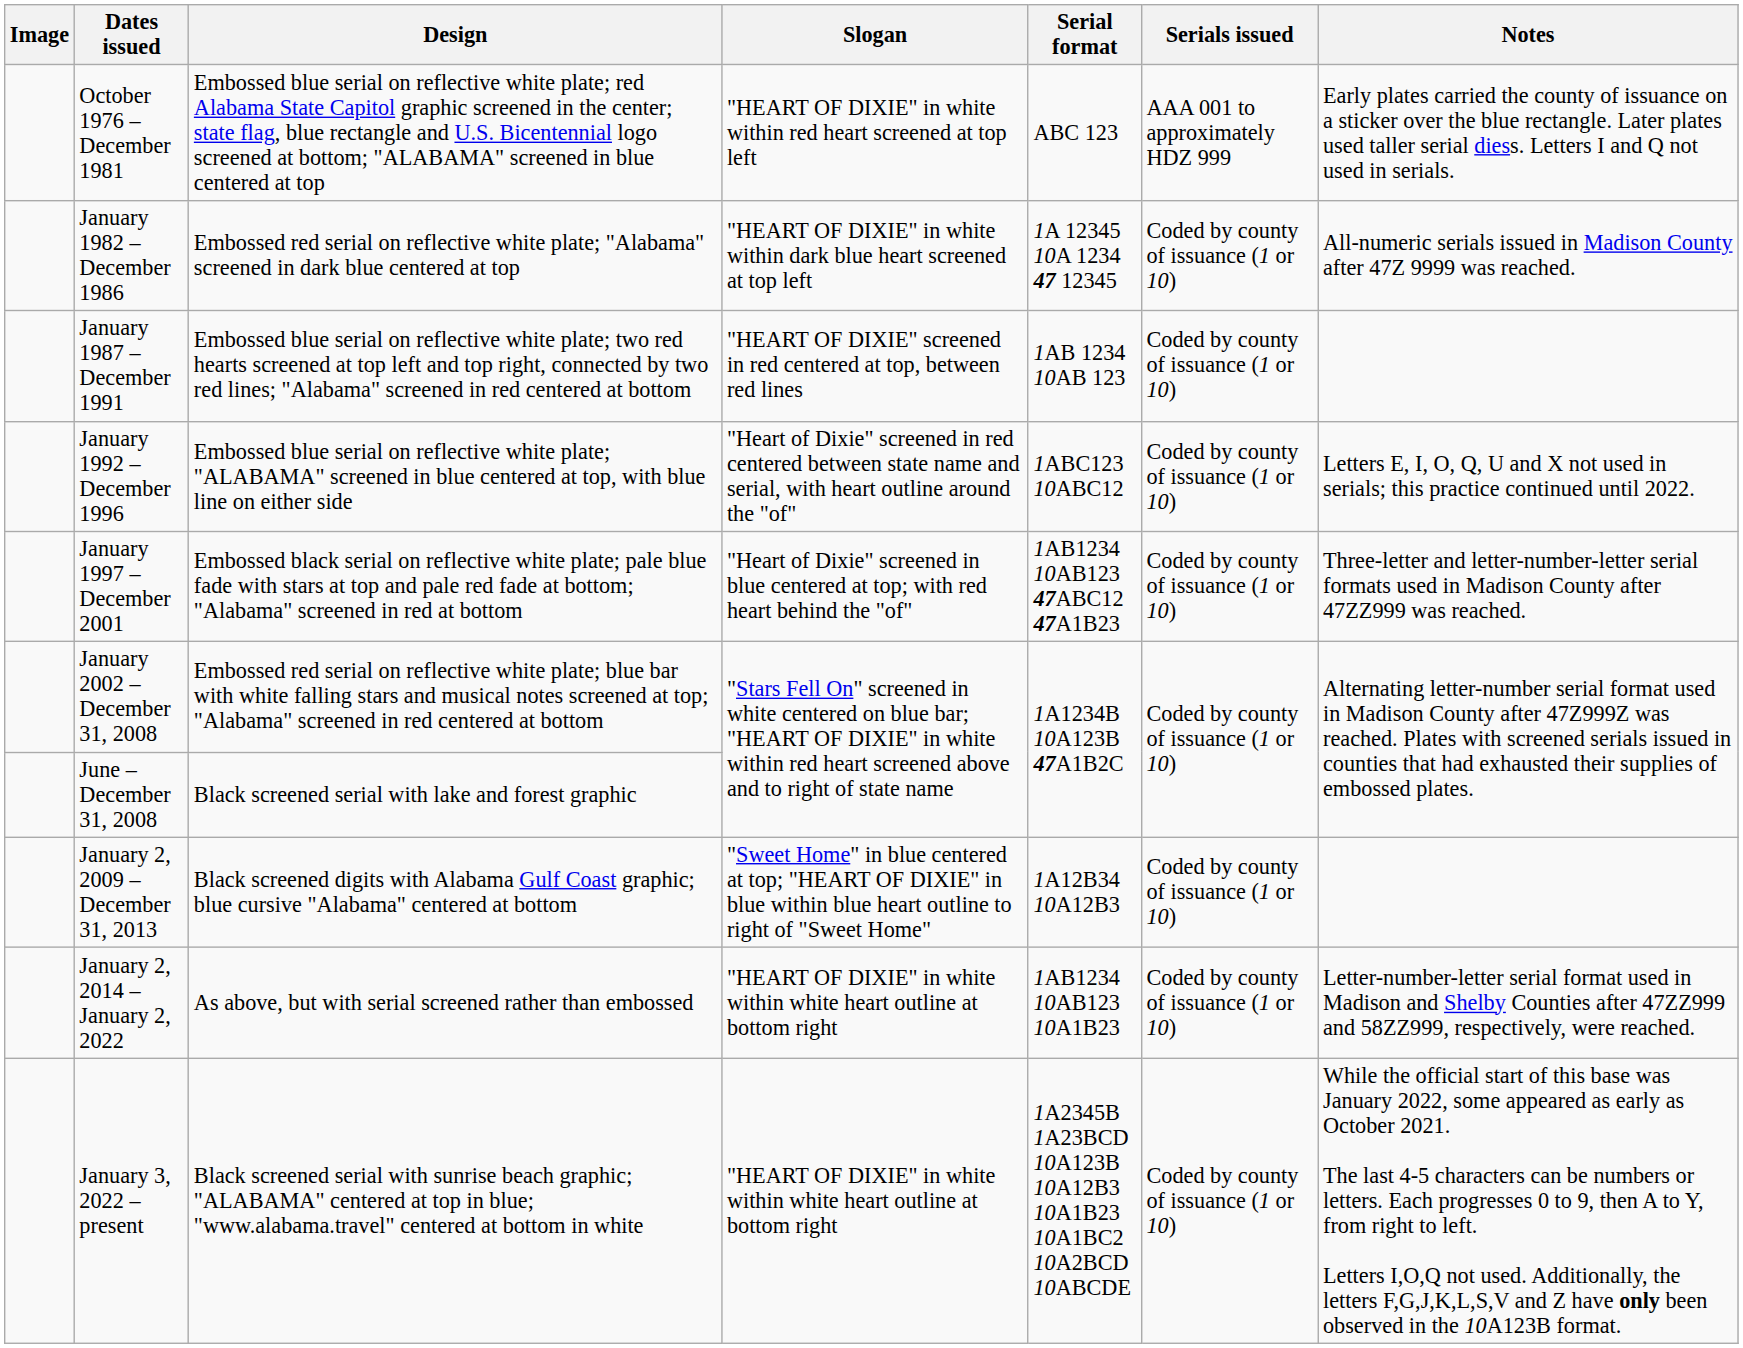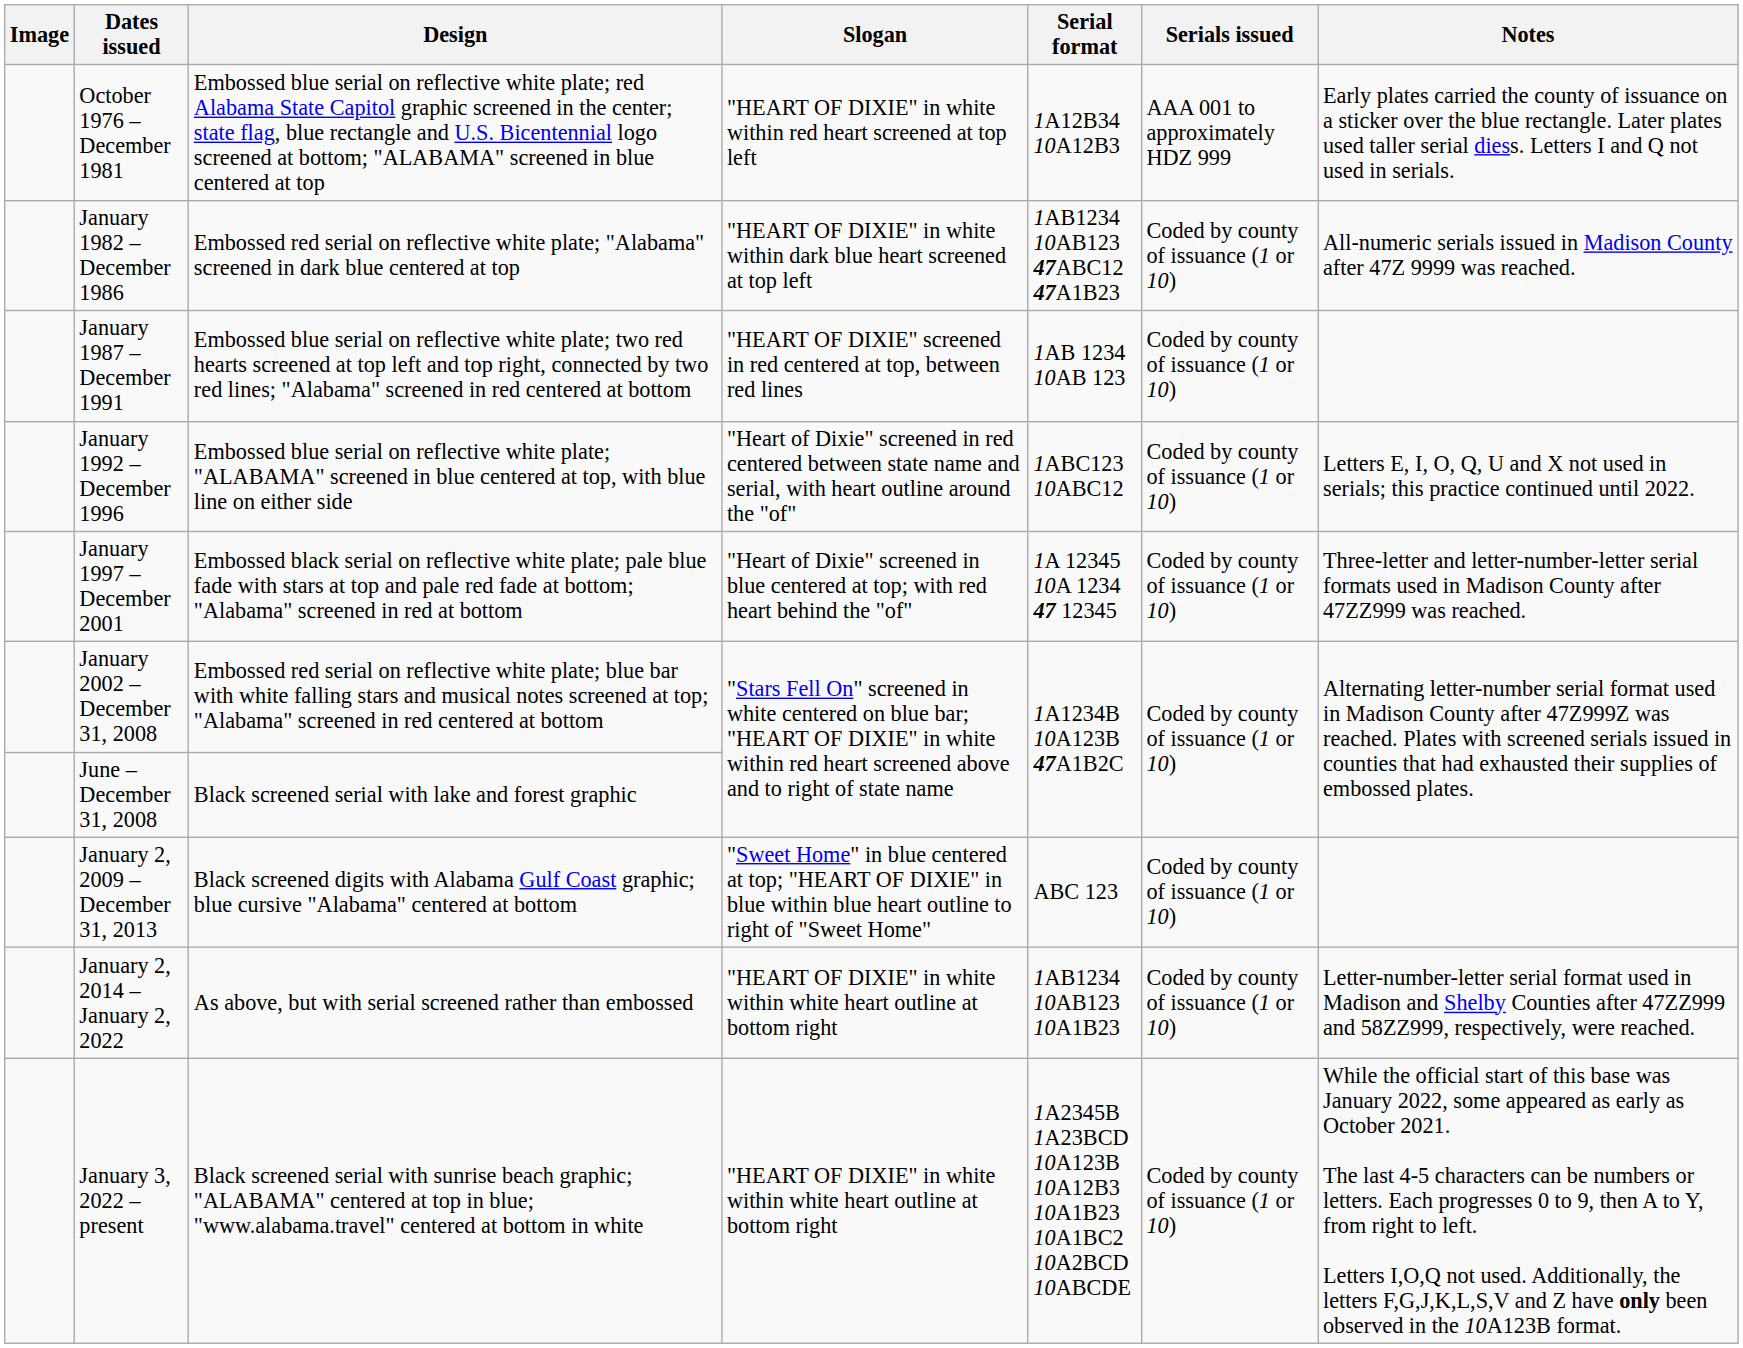 <table class="wikitable">
 <tr>
 <th>Image</th>
 <th style="width:75px;">Dates issued</th>
 <th>Design</th>
 <th>Slogan</th>
 <th>Serial format</th>
 <th>Serials issued</th>
 <th>Notes</th>
 </tr>
 <tr>
 <td><br></td>
 <td>October 1976 – December 1981</td>
 <td>Embossed blue serial on reflective white plate; red <a href='#'>Alabama State Capitol</a> graphic screened in the center; <a href='#'>state flag</a>, blue rectangle and <a href='#'>U.S. Bicentennial</a> logo screened at bottom; "ALABAMA" screened in blue centered at top</td>
 <td>"HEART OF DIXIE" in white within red heart screened at top left</td>
-<td>ABC 123</td>
+<td><em>1</em>A12B34<br><em>10</em>A12B3</td>
 <td>AAA 001 to approximately HDZ 999</td>
 <td>Early plates carried the county of issuance on a sticker over the blue rectangle. Later plates used taller serial <a href='#'>dies</a>s. Letters I and Q not used in serials.</td>
 </tr>
 <tr>
 <td></td>
 <td>January 1982 – December 1986</td>
 <td>Embossed red serial on reflective white plate; "Alabama" screened in dark blue centered at top</td>
 <td>"HEART OF DIXIE" in white within dark blue heart screened at top left</td>
-<td><em>1</em>A 12345<br><em>10</em>A 1234<br><strong><em>47</em></strong> 12345</td>
+<td><em>1</em>AB1234<br><em>10</em>AB123<br><strong><em>47</em></strong>ABC12<br><strong><em>47</em></strong>A1B23</td>
 <td>Coded by county of issuance (<em>1</em> or <em>10</em>)</td>
 <td>All-numeric serials issued in <a href='#'>Madison County</a> after 47Z 9999 was reached.</td>
 </tr>
 <tr>
 <td></td>
 <td>January 1987 – December 1991</td>
 <td>Embossed blue serial on reflective white plate; two red hearts screened at top left and top right, connected by two red lines; "Alabama" screened in red centered at bottom</td>
 <td>"HEART OF DIXIE" screened in red centered at top, between red lines</td>
 <td><em>1</em>AB 1234<br><em>10</em>AB 123</td>
 <td>Coded by county of issuance (<em>1</em> or <em>10</em>)</td>
 <td></td>
 </tr>
 <tr>
 <td></td>
 <td>January 1992 – December 1996</td>
 <td>Embossed blue serial on reflective white plate; "ALABAMA" screened in blue centered at top, with blue line on either side</td>
 <td>"Heart of Dixie" screened in red centered between state name and serial, with heart outline around the "of"</td>
 <td><em>1</em>ABC123<br><em>10</em>ABC12</td>
 <td>Coded by county of issuance (<em>1</em> or <em>10</em>)</td>
 <td>Letters E, I, O, Q, U and X not used in serials; this practice continued until 2022.</td>
 </tr>
 <tr>
 <td></td>
 <td>January 1997 – December 2001</td>
 <td>Embossed black serial on reflective white plate; pale blue fade with stars at top and pale red fade at bottom; "Alabama" screened in red at bottom</td>
 <td>"Heart of Dixie" screened in blue centered at top; with red heart behind the "of"</td>
-<td><em>1</em>AB1234<br><em>10</em>AB123<br><strong><em>47</em></strong>ABC12<br><strong><em>47</em></strong>A1B23</td>
+<td><em>1</em>A 12345<br><em>10</em>A 1234<br><strong><em>47</em></strong> 12345</td>
 <td>Coded by county of issuance (<em>1</em> or <em>10</em>)</td>
 <td>Three-letter and letter-number-letter serial formats used in Madison County after 47ZZ999 was reached.</td>
 </tr>
 <tr>
 <td></td>
 <td>January 2002 – December 31, 2008</td>
 <td>Embossed red serial on reflective white plate; blue bar with white falling stars and musical notes screened at top; "Alabama" screened in red centered at bottom</td>
 <td rowspan="2">"<a href='#'>Stars Fell On</a>" screened in white centered on blue bar; "HEART OF DIXIE" in white within red heart screened above and to right of state name</td>
 <td rowspan="2"><em>1</em>A1234B<br><em>10</em>A123B<br><strong><em>47</em></strong>A1B2C</td>
 <td rowspan="2">Coded by county of issuance (<em>1</em> or <em>10</em>)</td>
 <td rowspan="2">Alternating letter-number serial format used in Madison County after 47Z999Z was reached. Plates with screened serials issued in counties that had exhausted their supplies of embossed plates.</td>
 </tr>
 <tr>
 <td></td>
 <td>June – December 31, 2008</td>
 <td>Black screened serial with lake and forest graphic</td>
 </tr>
 <tr>
 <td></td>
 <td>January 2, 2009 – December 31, 2013</td>
 <td>Black screened digits with Alabama <a href='#'>Gulf Coast</a> graphic; blue cursive "Alabama" centered at bottom</td>
 <td>"<a href='#'>Sweet Home</a>" in blue centered at top; "HEART OF DIXIE" in blue within blue heart outline to right of "Sweet Home"</td>
-<td><em>1</em>A12B34<br><em>10</em>A12B3</td>
+<td>ABC 123</td>
 <td>Coded by county of issuance (<em>1</em> or <em>10</em>)</td>
 <td></td>
 </tr>
 <tr>
 <td></td>
 <td>January 2, 2014 – January 2, 2022</td>
 <td>As above, but with serial screened rather than embossed</td>
 <td>"HEART OF DIXIE" in white within white heart outline at bottom right</td>
 <td><em>1</em>AB1234<br><em>10</em>AB123<br><em>10</em>A1B23</td>
 <td>Coded by county of issuance (<em>1</em> or <em>10</em>)</td>
 <td>Letter-number-letter serial format used in Madison and <a href='#'>Shelby</a> Counties after 47ZZ999 and 58ZZ999, respectively, were reached.</td>
 </tr>
 <tr>
 <td></td>
 <td>January 3, 2022 – present</td>
 <td>Black screened serial with sunrise beach graphic; "ALABAMA" centered at top in blue; "www.alabama.travel" centered at bottom in white</td>
 <td>"HEART OF DIXIE" in white within white heart outline at bottom right</td>
 <td><em>1</em>A2345B<br><em>1</em>A23BCD<br><em>10</em>A123B<br><em>10</em>A12B3<br><em>10</em>A1B23<br><em>10</em>A1BC2<br><em>10</em>A2BCD <br><em>10</em>ABCDE</td>
 <td>Coded by county of issuance (<em>1</em> or <em>10</em>)</td>
 <td>While the official start of this base was January 2022, some appeared as early as October 2021.<br><br>The last 4-5 characters can be numbers or letters. Each progresses 0 to 9, then A to Y, from right to left.<br><br>Letters I,O,Q not used. Additionally, the letters F,G,J,K,L,S,V and Z have <strong>only</strong> been observed in the <em>10</em>A123B format.</td>
 </tr>
 </table>
